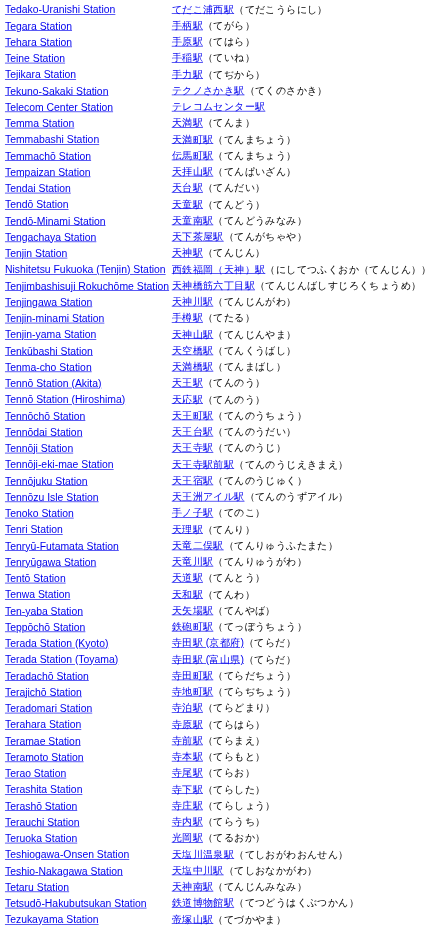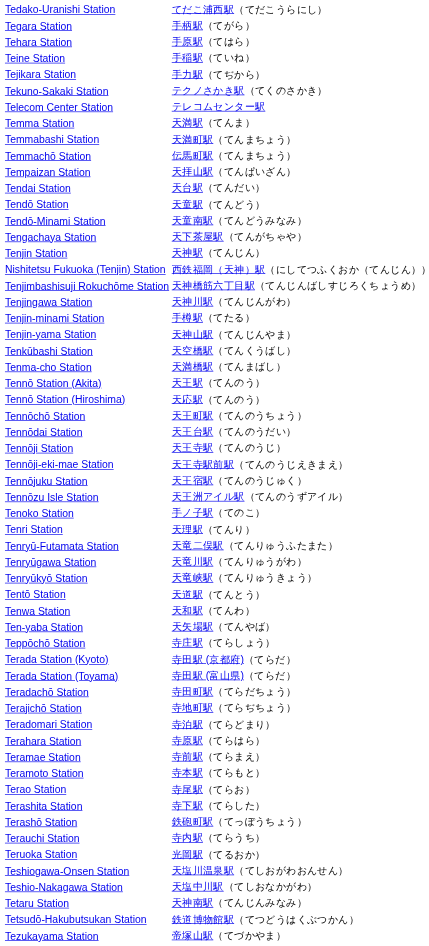 <table>
 <tr>
 <td><a href='#'>Tedako-Uranishi Station</a></td>
 <td><a href='#'>てだこ浦西駅</a>（てだこうらにし）</td>
 </tr>
 <tr>
 <td><a href='#'>Tegara Station</a></td>
 <td><a href='#'>手柄駅</a>（てがら）</td>
 </tr>
 <tr>
 <td><a href='#'>Tehara Station</a></td>
 <td><a href='#'>手原駅</a>（てはら）</td>
 </tr>
 <tr>
 <td><a href='#'>Teine Station</a></td>
 <td><a href='#'>手稲駅</a>（ていね）</td>
 </tr>
 <tr>
 <td><a href='#'>Tejikara Station</a></td>
 <td><a href='#'>手力駅</a>（てぢから）</td>
 </tr>
 <tr>
 <td><a href='#'>Tekuno-Sakaki Station</a></td>
 <td><a href='#'>テクノさかき駅</a>（てくのさかき）</td>
 </tr>
 <tr>
 <td><a href='#'>Telecom Center Station</a></td>
 <td><a href='#'>テレコムセンター駅</a></td>
 </tr>
 <tr>
 <td><a href='#'>Temma Station</a></td>
 <td><a href='#'>天満駅</a>（てんま）</td>
 </tr>
 <tr>
 <td><a href='#'>Temmabashi Station</a></td>
 <td><a href='#'>天満町駅</a>（てんまちょう）</td>
 </tr>
 <tr>
 <td><a href='#'>Temmachō Station</a></td>
 <td><a href='#'>伝馬町駅</a>（てんまちょう）</td>
 </tr>
 <tr>
 <td><a href='#'>Tempaizan Station</a></td>
 <td><a href='#'>天拝山駅</a>（てんぱいざん）</td>
 </tr>
 <tr>
 <td><a href='#'>Tendai Station</a></td>
 <td><a href='#'>天台駅</a>（てんだい）</td>
 </tr>
 <tr>
 <td><a href='#'>Tendō Station</a></td>
 <td><a href='#'>天童駅</a>（てんどう）</td>
 </tr>
 <tr>
 <td><a href='#'>Tendō-Minami Station</a></td>
 <td><a href='#'>天童南駅</a>（てんどうみなみ）</td>
 </tr>
 <tr>
 <td><a href='#'>Tengachaya Station</a></td>
 <td><a href='#'>天下茶屋駅</a>（てんがちゃや）</td>
 </tr>
 <tr>
 <td><a href='#'>Tenjin Station</a></td>
 <td><a href='#'>天神駅</a>（てんじん）</td>
 </tr>
 <tr>
 <td><a href='#'>Nishitetsu Fukuoka (Tenjin) Station</a></td>
 <td><a href='#'>西鉄福岡（天神）駅</a>（にしてつふくおか（てんじん））</td>
 </tr>
 <tr>
 <td><a href='#'>Tenjimbashisuji Rokuchōme Station</a></td>
 <td><a href='#'>天神橋筋六丁目駅</a>（てんじんばしすじろくちょうめ）</td>
 </tr>
 <tr>
 <td><a href='#'>Tenjingawa Station</a></td>
 <td><a href='#'>天神川駅</a>（てんじんがわ）</td>
 </tr>
 <tr>
 <td><a href='#'>Tenjin-minami Station</a></td>
 <td><a href='#'>手樽駅</a>（てたる）</td>
 </tr>
 <tr>
 <td><a href='#'>Tenjin-yama Station</a></td>
 <td><a href='#'>天神山駅</a>（てんじんやま）</td>
 </tr>
 <tr>
 <td><a href='#'>Tenkūbashi Station</a></td>
 <td><a href='#'>天空橋駅</a>（てんくうばし）</td>
 </tr>
 <tr>
 <td><a href='#'>Tenma-cho Station</a></td>
 <td><a href='#'>天満橋駅</a>（てんまばし）</td>
 </tr>
 <tr>
 <td><a href='#'>Tennō Station (Akita)</a></td>
 <td><a href='#'>天王駅</a>（てんのう）</td>
 </tr>
 <tr>
 <td><a href='#'>Tennō Station (Hiroshima)</a></td>
 <td><a href='#'>天応駅</a>（てんのう）</td>
 </tr>
 <tr>
 <td><a href='#'>Tennōchō Station</a></td>
 <td><a href='#'>天王町駅</a>（てんのうちょう）</td>
 </tr>
 <tr>
 <td><a href='#'>Tennōdai Station</a></td>
 <td><a href='#'>天王台駅</a>（てんのうだい）</td>
 </tr>
 <tr>
 <td><a href='#'>Tennōji Station</a></td>
 <td><a href='#'>天王寺駅</a>（てんのうじ）</td>
 </tr>
 <tr>
 <td><a href='#'>Tennōji-eki-mae Station</a></td>
 <td><a href='#'>天王寺駅前駅</a>（てんのうじえきまえ）</td>
 </tr>
 <tr>
 <td><a href='#'>Tennōjuku Station</a></td>
 <td><a href='#'>天王宿駅</a>（てんのうじゅく）</td>
 </tr>
 <tr>
 <td><a href='#'>Tennōzu Isle Station</a></td>
 <td><a href='#'>天王洲アイル駅</a>（てんのうずアイル）</td>
 </tr>
 <tr>
 <td><a href='#'>Tenoko Station</a></td>
 <td><a href='#'>手ノ子駅</a>（てのこ）</td>
 </tr>
 <tr>
 <td><a href='#'>Tenri Station</a></td>
 <td><a href='#'>天理駅</a>（てんり）</td>
 </tr>
 <tr>
 <td><a href='#'>Tenryū-Futamata Station</a></td>
 <td><a href='#'>天竜二俣駅</a>（てんりゅうふたまた）</td>
 </tr>
 <tr>
 <td><a href='#'>Tenryūgawa Station</a></td>
 <td><a href='#'>天竜川駅</a>（てんりゅうがわ）</td>
 </tr>
 <tr>
+<td><a href='#'>Tenryūkyō Station</a></td>
+<td><a href='#'>天竜峡駅</a>（てんりゅうきょう）</td>
+</tr>
+<tr>
 <td><a href='#'>Tentō Station</a></td>
 <td><a href='#'>天道駅</a>（てんとう）</td>
 </tr>
 <tr>
 <td><a href='#'>Tenwa Station</a></td>
 <td><a href='#'>天和駅</a>（てんわ）</td>
 </tr>
 <tr>
 <td><a href='#'>Ten-yaba Station</a></td>
 <td><a href='#'>天矢場駅</a>（てんやば）</td>
 </tr>
 <tr>
 <td><a href='#'>Teppōchō Station</a></td>
-<td><a href='#'>鉄砲町駅</a>（てっぽうちょう）</td>
+<td><a href='#'>寺庄駅</a>（てらしょう）</td>
 </tr>
 <tr>
 <td><a href='#'>Terada Station (Kyoto)</a></td>
 <td><a href='#'>寺田駅 (京都府)</a>（てらだ）</td>
 </tr>
 <tr>
 <td><a href='#'>Terada Station (Toyama)</a></td>
 <td><a href='#'>寺田駅 (富山県)</a>（てらだ）</td>
 </tr>
 <tr>
 <td><a href='#'>Teradachō Station</a></td>
 <td><a href='#'>寺田町駅</a>（てらだちょう）</td>
 </tr>
 <tr>
 <td><a href='#'>Terajichō Station</a></td>
 <td><a href='#'>寺地町駅</a>（てらぢちょう）</td>
 </tr>
 <tr>
 <td><a href='#'>Teradomari Station</a></td>
 <td><a href='#'>寺泊駅</a>（てらどまり）</td>
 </tr>
 <tr>
 <td><a href='#'>Terahara Station</a></td>
 <td><a href='#'>寺原駅</a>（てらはら）</td>
 </tr>
 <tr>
 <td><a href='#'>Teramae Station</a></td>
 <td><a href='#'>寺前駅</a>（てらまえ）</td>
 </tr>
 <tr>
 <td><a href='#'>Teramoto Station</a></td>
 <td><a href='#'>寺本駅</a>（てらもと）</td>
 </tr>
 <tr>
 <td><a href='#'>Terao Station</a></td>
 <td><a href='#'>寺尾駅</a>（てらお）</td>
 </tr>
 <tr>
 <td><a href='#'>Terashita Station</a></td>
 <td><a href='#'>寺下駅</a>（てらした）</td>
 </tr>
 <tr>
 <td><a href='#'>Terashō Station</a></td>
-<td><a href='#'>寺庄駅</a>（てらしょう）</td>
+<td><a href='#'>鉄砲町駅</a>（てっぽうちょう）</td>
 </tr>
 <tr>
 <td><a href='#'>Terauchi Station</a></td>
 <td><a href='#'>寺内駅</a>（てらうち）</td>
 </tr>
 <tr>
 <td><a href='#'>Teruoka Station</a></td>
 <td><a href='#'>光岡駅</a>（てるおか）</td>
 </tr>
 <tr>
 <td><a href='#'>Teshiogawa-Onsen Station</a></td>
 <td><a href='#'>天塩川温泉駅</a>（てしおがわおんせん）</td>
 </tr>
 <tr>
 <td><a href='#'>Teshio-Nakagawa Station</a></td>
 <td><a href='#'>天塩中川駅</a>（てしおなかがわ）</td>
 </tr>
 <tr>
 <td><a href='#'>Tetaru Station</a></td>
 <td><a href='#'>天神南駅</a>（てんじんみなみ）</td>
 </tr>
 <tr>
 <td><a href='#'>Tetsudō-Hakubutsukan Station</a></td>
 <td><a href='#'>鉄道博物館駅</a>（てつどうはくぶつかん）</td>
 </tr>
 <tr>
 <td><a href='#'>Tezukayama Station</a></td>
 <td><a href='#'>帝塚山駅</a>（てづかやま）</td>
 </tr>
 </table>
